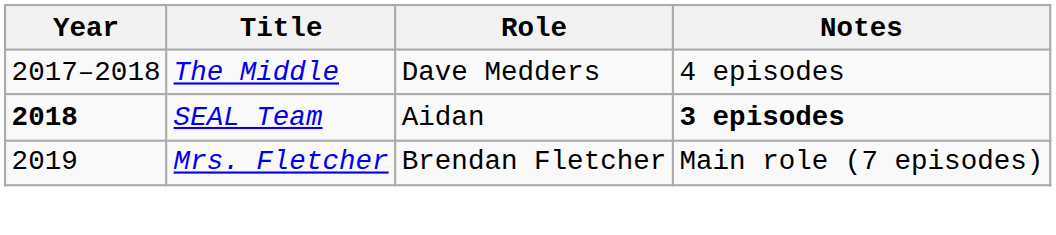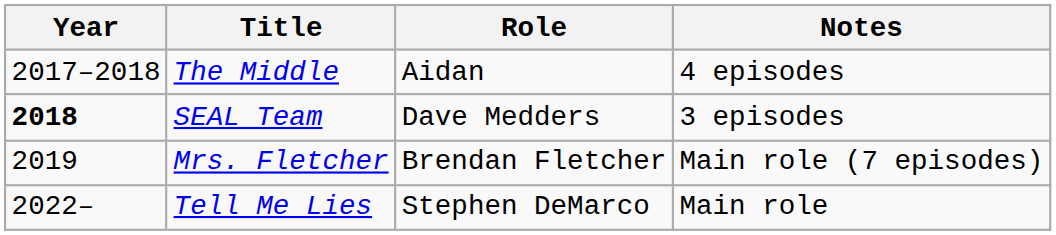 <table class="wikitable sortable">
 <tr>
 <th>Year</th>
 <th>Title</th>
 <th>Role</th>
 <th class="unsortable">Notes</th>
 </tr>
 <tr>
 <td>2017–2018</td>
 <td><em><a href='#'>The Middle</a></em></td>
-<td>Dave Medders</td>
+<td>Aidan</td>
 <td>4 episodes</td>
 </tr>
 <tr>
 <td><strong>2018</strong></td>
 <td><em><a href='#'>SEAL Team</a></em></td>
-<td>Aidan</td>
-<td><strong>3 episodes</strong></td>
+<td>Dave Medders</td>
+<td>3 episodes</td>
 </tr>
 <tr>
 <td>2019</td>
 <td><em><a href='#'>Mrs. Fletcher</a></em></td>
 <td>Brendan Fletcher</td>
 <td>Main role (7 episodes)</td>
 </tr>
+<tr>
+<td>2022–</td>
+<td><em><a href='#'>Tell Me Lies</a></em></td>
+<td>Stephen DeMarco</td>
+<td>Main role</td>
+</tr>
 </table>
